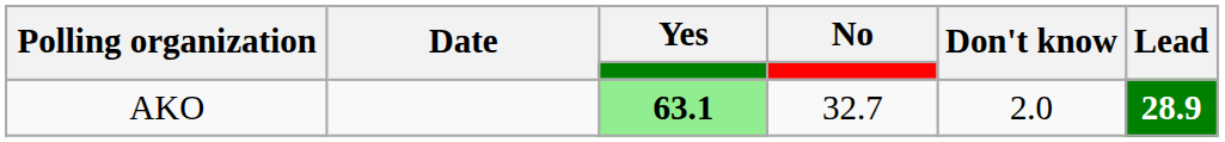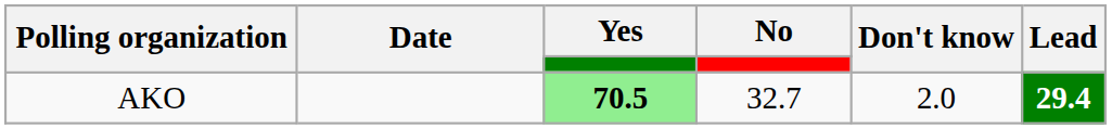 <table class="wikitable" style="text-align:center; font-size:85%; line-height:16px; margin-bottom:0">
 <tr>
 <th rowspan="2" style="width:120px">Polling organization</th>
 <th rowspan="2" style="width:100px">Date</th>
 <th>Yes</th>
 <th>No</th>
 <th rowspan="2">Don't know</th>
 <th rowspan="2">Lead</th>
 </tr>
 <tr>
 <td style="background:green; width:60px"></td>
 <td style="background:red; width:60px"></td>
 </tr>
 <tr>
 <td>AKO</td>
 <td></td>
-<td style="background:lightgreen"><strong>63.1</strong></td>
+<td style="background:lightgreen"><strong>70.5</strong></td>
 <td>32.7</td>
 <td>2.0</td>
-<th style="background:green; color:white">28.9</th>
+<th style="background:green; color:white">29.4</th>
 </tr>
 </table>
